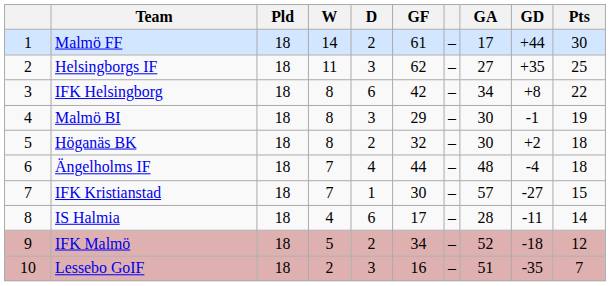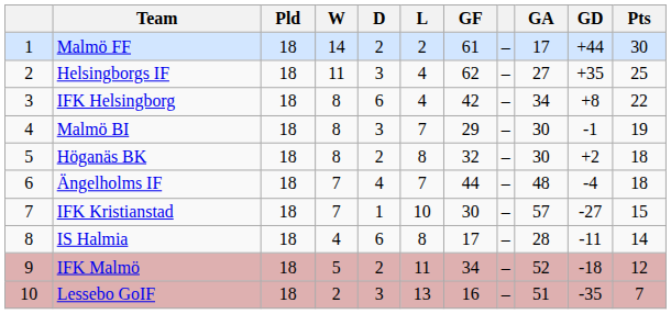 <table class="wikitable" style="text-align: center;">
 <tr>
 <th style="width: 40px;"></th>
 <th style="width: 200px;">Team</th>
 <th style="width: 45px;">Pld</th>
 <th style="width: 35px;">W</th>
 <th style="width: 35px;">D</th>
+<th style="width: 35px;">L</th>
 <th style="width: 45px;">GF</th>
 <th></th>
 <th style="width: 45px;">GA</th>
 <th style="width: 35px;">GD</th>
 <th style="width: 45px;">Pts</th>
 </tr>
 <tr style="background: #d2e6ff">
 <td>1</td>
 <td style="text-align: left;"><a href='#'>Malmö FF</a></td>
 <td>18</td>
 <td>14</td>
+<td>2</td>
 <td>2</td>
 <td>61</td>
 <td>–</td>
 <td>17</td>
 <td>+44</td>
 <td>30</td>
 </tr>
 <tr>
 <td>2</td>
 <td style="text-align: left;"><a href='#'>Helsingborgs IF</a></td>
 <td>18</td>
 <td>11</td>
 <td>3</td>
+<td>4</td>
 <td>62</td>
 <td>–</td>
 <td>27</td>
 <td>+35</td>
 <td>25</td>
 </tr>
 <tr>
 <td>3</td>
 <td style="text-align: left;"><a href='#'>IFK Helsingborg</a></td>
 <td>18</td>
 <td>8</td>
 <td>6</td>
+<td>4</td>
 <td>42</td>
 <td>–</td>
 <td>34</td>
 <td>+8</td>
 <td>22</td>
 </tr>
 <tr>
 <td>4</td>
 <td style="text-align: left;"><a href='#'>Malmö BI</a></td>
 <td>18</td>
 <td>8</td>
 <td>3</td>
+<td>7</td>
 <td>29</td>
 <td>–</td>
 <td>30</td>
 <td>-1</td>
 <td>19</td>
 </tr>
 <tr>
 <td>5</td>
 <td style="text-align: left;"><a href='#'>Höganäs BK</a></td>
 <td>18</td>
 <td>8</td>
 <td>2</td>
+<td>8</td>
 <td>32</td>
 <td>–</td>
 <td>30</td>
 <td>+2</td>
 <td>18</td>
 </tr>
 <tr>
 <td>6</td>
 <td style="text-align: left;"><a href='#'>Ängelholms IF</a></td>
 <td>18</td>
 <td>7</td>
 <td>4</td>
+<td>7</td>
 <td>44</td>
 <td>–</td>
 <td>48</td>
 <td>-4</td>
 <td>18</td>
 </tr>
 <tr>
 <td>7</td>
 <td style="text-align: left;"><a href='#'>IFK Kristianstad</a></td>
 <td>18</td>
 <td>7</td>
 <td>1</td>
+<td>10</td>
 <td>30</td>
 <td>–</td>
 <td>57</td>
 <td>-27</td>
 <td>15</td>
 </tr>
 <tr>
 <td>8</td>
 <td style="text-align: left;"><a href='#'>IS Halmia</a></td>
 <td>18</td>
 <td>4</td>
 <td>6</td>
+<td>8</td>
 <td>17</td>
 <td>–</td>
 <td>28</td>
 <td>-11</td>
 <td>14</td>
 </tr>
 <tr style="background: #deb0b0">
 <td>9</td>
 <td style="text-align: left;"><a href='#'>IFK Malmö</a></td>
 <td>18</td>
 <td>5</td>
 <td>2</td>
+<td>11</td>
 <td>34</td>
 <td>–</td>
 <td>52</td>
 <td>-18</td>
 <td>12</td>
 </tr>
 <tr style="background: #deb0b0">
 <td>10</td>
 <td style="text-align: left;"><a href='#'>Lessebo GoIF</a></td>
 <td>18</td>
 <td>2</td>
 <td>3</td>
+<td>13</td>
 <td>16</td>
 <td>–</td>
 <td>51</td>
 <td>-35</td>
 <td>7</td>
 </tr>
 </table>
